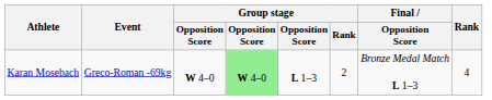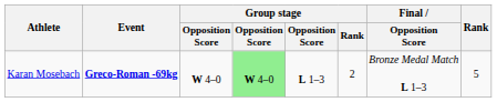 <table class="wikitable" style="font-size:90%">
 <tr>
 <th rowspan=2>Athlete</th>
 <th rowspan=2>Event</th>
 <th colspan=4>Group stage</th>
 <th>Final / </th>
 <th rowspan=2>Rank</th>
 </tr>
 <tr style="font-size:95%">
 <th>Opposition<br>Score</th>
 <th>Opposition<br>Score</th>
 <th>Opposition<br>Score</th>
 <th>Rank</th>
 <th>Opposition<br>Score</th>
 </tr>
 <tr align=center>
 <td align=left><a href='#'>Karan Mosebach</a></td>
-<td align=left><a href='#'>Greco-Roman -69kg</a></td>
+<td align=left><strong><a href='#'>Greco-Roman -69kg</a></strong></td>
 <td><br><strong>W</strong> 4–0</td>
 <td style="background: lightgreen;"><br><strong>W</strong> 4–0</td>
 <td><br><strong>L</strong> 1–3</td>
 <td>2</td>
 <td><em>Bronze Medal Match</em><br><br><strong>L</strong> 1–3 <sup></sup></td>
-<td>4</td>
+<td>5</td>
 </tr>
 </table>
